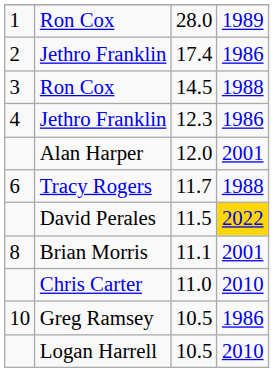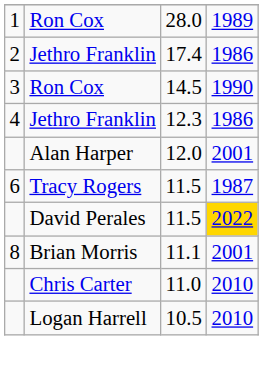 <table class="wikitable">
 <tr>
 </tr>
 <tr>
 <td>1</td>
 <td><a href='#'>Ron Cox</a></td>
 <td>28.0</td>
 <td><a href='#'>1989</a></td>
 </tr>
 <tr>
 <td>2</td>
 <td><a href='#'>Jethro Franklin</a></td>
 <td>17.4</td>
 <td><a href='#'>1986</a></td>
 </tr>
 <tr>
 <td>3</td>
 <td><a href='#'>Ron Cox</a></td>
 <td>14.5</td>
-<td><a href='#'>1988</a></td>
+<td><a href='#'>1990</a></td>
 </tr>
 <tr>
 <td>4</td>
 <td><a href='#'>Jethro Franklin</a></td>
 <td>12.3</td>
 <td><a href='#'>1986</a></td>
 </tr>
 <tr>
 <td></td>
 <td>Alan Harper</td>
 <td>12.0</td>
 <td><a href='#'>2001</a></td>
 </tr>
 <tr>
 <td>6</td>
 <td><a href='#'>Tracy Rogers</a></td>
-<td>11.7</td>
-<td><a href='#'>1988</a></td>
+<td>11.5</td>
+<td><a href='#'>1987</a></td>
 </tr>
 <tr>
 <td></td>
 <td>David Perales</td>
 <td>11.5</td>
 <td style="background: gold;"><a href='#'>2022</a></td>
 </tr>
 <tr>
 <td>8</td>
 <td>Brian Morris</td>
 <td>11.1</td>
 <td><a href='#'>2001</a></td>
 </tr>
 <tr>
 <td></td>
 <td><a href='#'>Chris Carter</a></td>
 <td>11.0</td>
 <td><a href='#'>2010</a></td>
 </tr>
 <tr>
-<td>10</td>
-<td>Greg Ramsey</td>
-<td>10.5</td>
-<td><a href='#'>1986</a></td>
-</tr>
-<tr>
 <td></td>
 <td>Logan Harrell</td>
 <td>10.5</td>
 <td><a href='#'>2010</a></td>
 </tr>
 </table>
